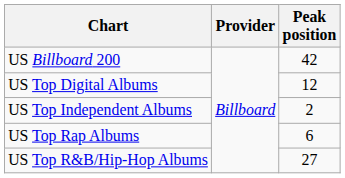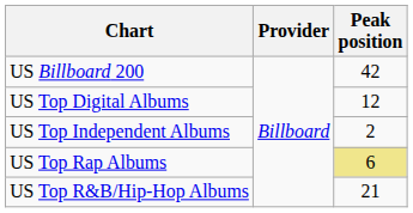 <table class="wikitable">
 <tr>
 <th style="text-align:center;">Chart</th>
 <th style="text-align:center;">Provider</th>
 <th style="text-align:center;">Peak<br>position</th>
 </tr>
 <tr>
 <td align="left">US <a href='#'><em>Billboard</em> 200</a></td>
 <td style="text-align:left;" rowspan="5"><em><a href='#'>Billboard</a></em></td>
 <td style="text-align:center;">42</td>
 </tr>
 <tr>
 <td align="left">US <a href='#'>Top Digital Albums</a></td>
 <td style="text-align:center;">12</td>
 </tr>
 <tr>
 <td align="left">US <a href='#'>Top Independent Albums</a></td>
 <td style="text-align:center;">2</td>
 </tr>
 <tr>
 <td align="left">US <a href='#'>Top Rap Albums</a></td>
-<td style="text-align:center;">6</td>
+<td style="background: khaki; text-align:center;">6</td>
 </tr>
 <tr>
 <td align="left">US <a href='#'>Top R&B/Hip-Hop Albums</a></td>
-<td style="text-align:center;">27</td>
+<td style="text-align:center;">21</td>
 </tr>
 </table>
